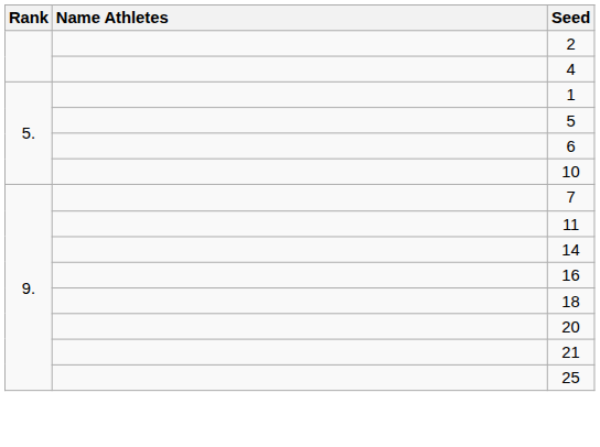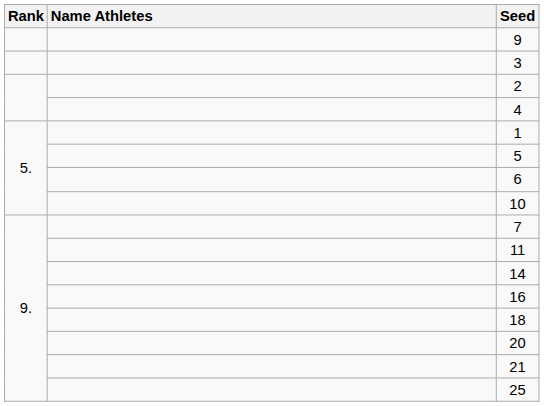 <table class="wikitable" style="font-size:95%;">
 <tr>
 <th>Rank</th>
 <th style="text-align: left; width: 30em">Name Athletes</th>
 <th>Seed</th>
+</tr>
+<tr>
+<td align="center"></td>
+<td></td>
+<td align="center">9</td>
+</tr>
+<tr>
+<td align="center"></td>
+<td></td>
+<td align="center">3</td>
 </tr>
 <tr>
 <td rowspan=2 align="center"></td>
 <td></td>
 <td align="center">2</td>
 </tr>
 <tr>
 <td></td>
 <td align="center">4</td>
 </tr>
 <tr>
 <td rowspan=4 align="center">5.</td>
 <td></td>
 <td align="center">1</td>
 </tr>
 <tr>
 <td></td>
 <td align="center">5</td>
 </tr>
 <tr>
 <td></td>
 <td align="center">6</td>
 </tr>
 <tr>
 <td></td>
 <td align="center">10</td>
 </tr>
 <tr>
 <td rowspan=8 align="center">9.</td>
 <td></td>
 <td align="center">7</td>
 </tr>
 <tr>
 <td></td>
 <td align="center">11</td>
 </tr>
 <tr>
 <td></td>
 <td align="center">14</td>
 </tr>
 <tr>
 <td></td>
 <td align="center">16</td>
 </tr>
 <tr>
 <td></td>
 <td align="center">18</td>
 </tr>
 <tr>
 <td></td>
 <td align="center">20</td>
 </tr>
 <tr>
 <td></td>
 <td align="center">21</td>
 </tr>
 <tr>
 <td></td>
 <td align="center">25</td>
 </tr>
 </table>
